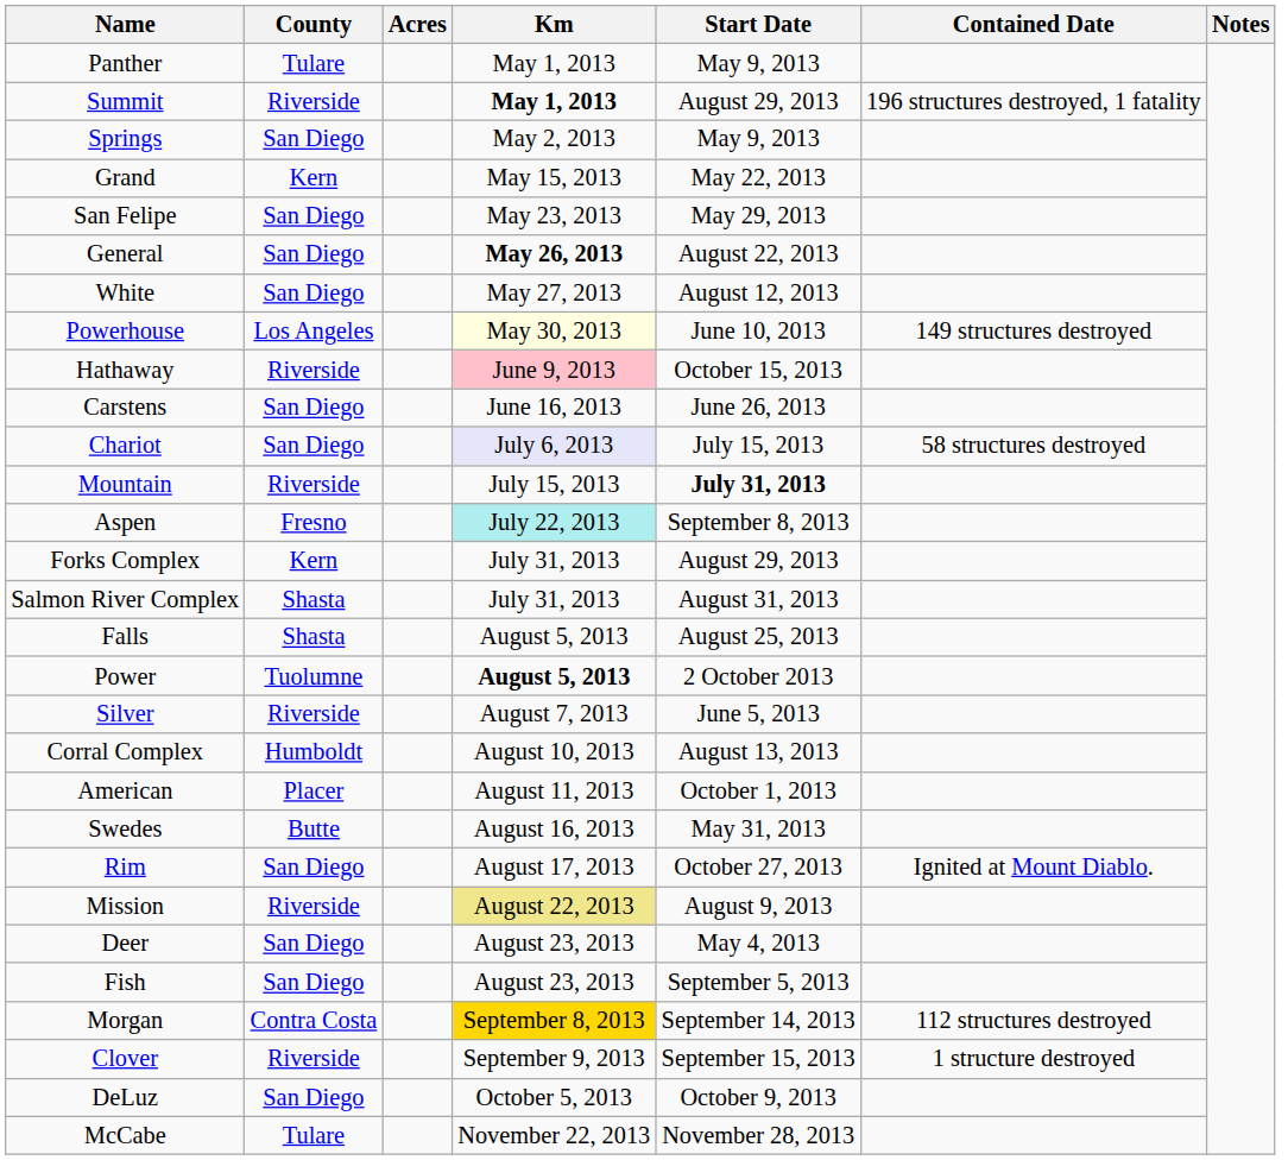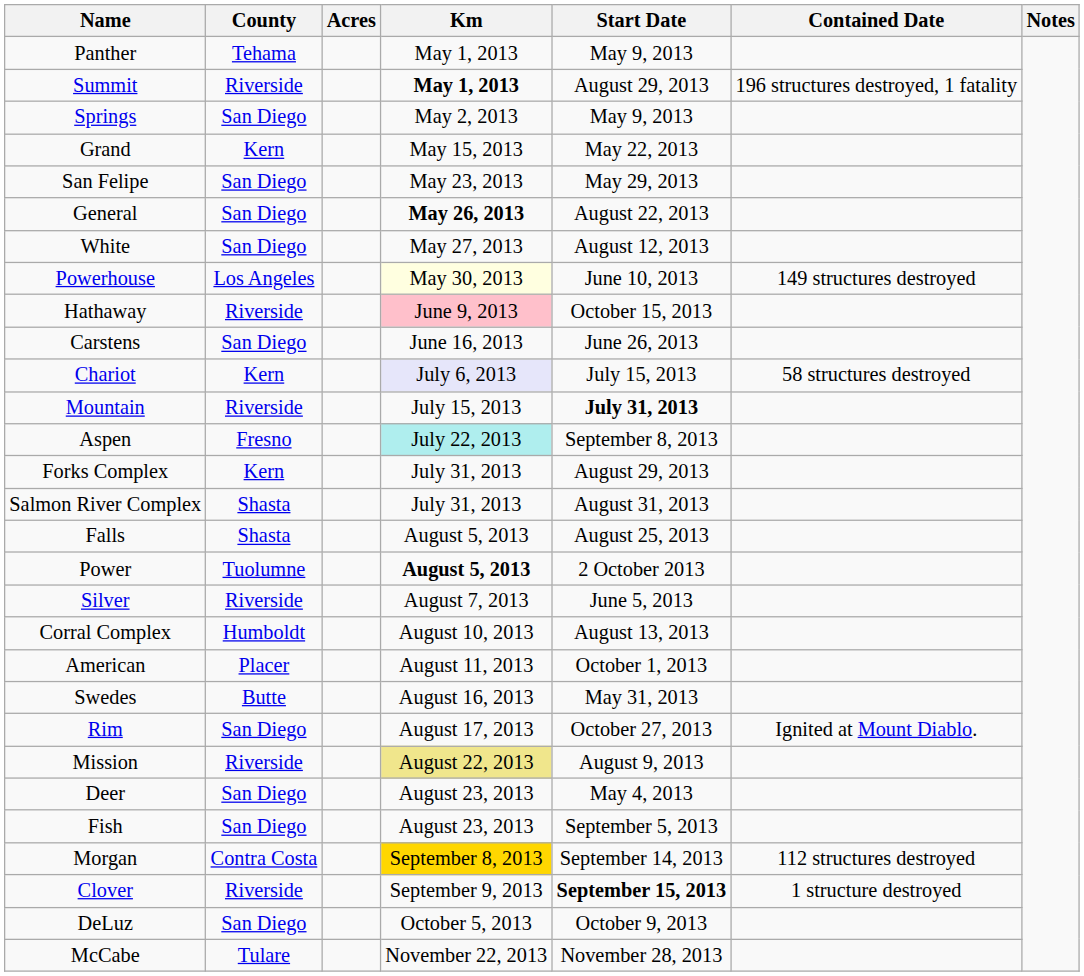 <table class="wikitable sortable" style="text-align:center;">
 <tr>
 <th>Name</th>
 <th>County</th>
 <th>Acres</th>
 <th>Km</th>
 <th>Start Date</th>
 <th>Contained Date</th>
 <th>Notes</th>
 </tr>
 <tr>
 <td>Panther</td>
-<td><a href='#'>Tulare</a></td>
+<td><a href='#'>Tehama</a></td>
 <td></td>
 <td>May 1, 2013</td>
 <td>May 9, 2013</td>
 <td></td>
 </tr>
 <tr>
 <td><a href='#'>Summit</a></td>
 <td><a href='#'>Riverside</a></td>
 <td></td>
 <td><strong>May 1, 2013</strong></td>
 <td>August 29, 2013</td>
 <td>196 structures destroyed, 1 fatality</td>
 </tr>
 <tr>
 <td><a href='#'>Springs</a></td>
 <td><a href='#'>San Diego</a></td>
 <td></td>
 <td>May 2, 2013</td>
 <td>May 9, 2013</td>
 <td></td>
 </tr>
 <tr>
 <td>Grand</td>
 <td><a href='#'>Kern</a></td>
 <td></td>
 <td>May 15, 2013</td>
 <td>May 22, 2013</td>
 <td></td>
 </tr>
 <tr>
 <td>San Felipe</td>
 <td><a href='#'>San Diego</a></td>
 <td></td>
 <td>May 23, 2013</td>
 <td>May 29, 2013</td>
 <td></td>
 </tr>
 <tr>
 <td>General</td>
 <td><a href='#'>San Diego</a></td>
 <td></td>
 <td><strong>May 26, 2013</strong></td>
 <td>August 22, 2013</td>
 <td></td>
 </tr>
 <tr>
 <td>White</td>
 <td><a href='#'>San Diego</a></td>
 <td></td>
 <td>May 27, 2013</td>
 <td>August 12, 2013</td>
 <td></td>
 </tr>
 <tr>
 <td><a href='#'>Powerhouse</a></td>
 <td><a href='#'>Los Angeles</a></td>
 <td></td>
 <td style="background: lightyellow;">May 30, 2013</td>
 <td>June 10, 2013</td>
 <td>149 structures destroyed</td>
 </tr>
 <tr>
 <td>Hathaway</td>
 <td><a href='#'>Riverside</a></td>
 <td></td>
 <td style="background: pink;">June 9, 2013</td>
 <td>October 15, 2013</td>
 <td></td>
 </tr>
 <tr>
 <td>Carstens</td>
 <td><a href='#'>San Diego</a></td>
 <td></td>
 <td>June 16, 2013</td>
 <td>June 26, 2013</td>
 <td></td>
 </tr>
 <tr>
 <td><a href='#'>Chariot</a></td>
-<td><a href='#'>San Diego</a></td>
+<td><a href='#'>Kern</a></td>
 <td></td>
 <td style="background: lavender;">July 6, 2013</td>
 <td>July 15, 2013</td>
 <td>58 structures destroyed</td>
 </tr>
 <tr>
 <td><a href='#'>Mountain</a></td>
 <td><a href='#'>Riverside</a></td>
 <td></td>
 <td>July 15, 2013</td>
 <td><strong>July 31, 2013</strong></td>
 <td></td>
 </tr>
 <tr>
 <td>Aspen</td>
 <td><a href='#'>Fresno</a></td>
 <td></td>
 <td style="background: paleturquoise;">July 22, 2013</td>
 <td>September 8, 2013</td>
 <td></td>
 </tr>
 <tr>
 <td>Forks Complex</td>
 <td><a href='#'>Kern</a></td>
 <td></td>
 <td>July 31, 2013</td>
 <td>August 29, 2013</td>
 <td></td>
 </tr>
 <tr>
 <td>Salmon River Complex</td>
 <td><a href='#'>Shasta</a></td>
 <td></td>
 <td>July 31, 2013</td>
 <td>August 31, 2013</td>
 <td></td>
 </tr>
 <tr>
 <td>Falls</td>
 <td><a href='#'>Shasta</a></td>
 <td></td>
 <td>August 5, 2013</td>
 <td>August 25, 2013</td>
 <td></td>
 </tr>
 <tr>
 <td>Power</td>
 <td><a href='#'>Tuolumne</a></td>
 <td></td>
 <td><strong>August 5, 2013</strong></td>
 <td>2 October 2013</td>
 <td></td>
 </tr>
 <tr>
 <td><a href='#'>Silver</a></td>
 <td><a href='#'>Riverside</a></td>
 <td></td>
 <td>August 7, 2013</td>
 <td>June 5, 2013</td>
 <td></td>
 </tr>
 <tr>
 <td>Corral Complex</td>
 <td><a href='#'>Humboldt</a></td>
 <td></td>
 <td>August 10, 2013</td>
 <td>August 13, 2013</td>
 <td></td>
 </tr>
 <tr>
 <td>American</td>
 <td><a href='#'>Placer</a></td>
 <td></td>
 <td>August 11, 2013</td>
 <td>October 1, 2013</td>
 <td></td>
 </tr>
 <tr>
 <td>Swedes</td>
 <td><a href='#'>Butte</a></td>
 <td></td>
 <td>August 16, 2013</td>
 <td>May 31, 2013</td>
 <td></td>
 </tr>
 <tr>
 <td><a href='#'>Rim</a></td>
 <td><a href='#'>San Diego</a></td>
 <td></td>
 <td>August 17, 2013</td>
 <td>October 27, 2013</td>
 <td>Ignited at <a href='#'>Mount Diablo</a>.</td>
 </tr>
 <tr>
 <td>Mission</td>
 <td><a href='#'>Riverside</a></td>
 <td></td>
 <td style="background: khaki;">August 22, 2013</td>
 <td>August 9, 2013</td>
 <td></td>
 </tr>
 <tr>
 <td>Deer</td>
 <td><a href='#'>San Diego</a></td>
 <td></td>
 <td>August 23, 2013</td>
 <td>May 4, 2013</td>
 <td></td>
 </tr>
 <tr>
 <td>Fish</td>
 <td><a href='#'>San Diego</a></td>
 <td></td>
 <td>August 23, 2013</td>
 <td>September 5, 2013</td>
 <td></td>
 </tr>
 <tr>
 <td>Morgan</td>
 <td><a href='#'>Contra Costa</a></td>
 <td></td>
 <td style="background: gold;">September 8, 2013</td>
 <td>September 14, 2013</td>
 <td>112 structures destroyed</td>
 </tr>
 <tr>
 <td><a href='#'>Clover</a></td>
 <td><a href='#'>Riverside</a></td>
 <td></td>
 <td>September 9, 2013</td>
-<td>September 15, 2013</td>
+<td><strong>September 15, 2013</strong></td>
 <td>1 structure destroyed</td>
 </tr>
 <tr>
 <td>DeLuz</td>
 <td><a href='#'>San Diego</a></td>
 <td></td>
 <td>October 5, 2013</td>
 <td>October 9, 2013</td>
 <td></td>
 </tr>
 <tr>
 <td>McCabe</td>
 <td><a href='#'>Tulare</a></td>
 <td></td>
 <td>November 22, 2013</td>
 <td>November 28, 2013</td>
 <td></td>
 </tr>
 </table>
